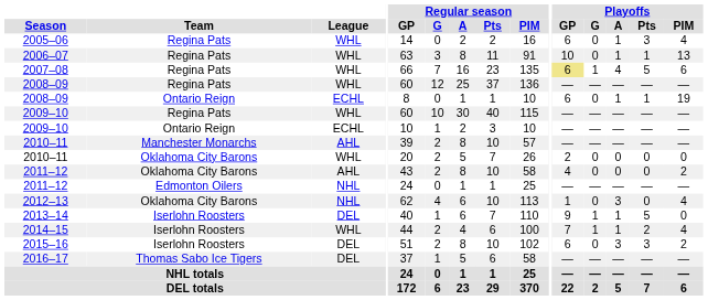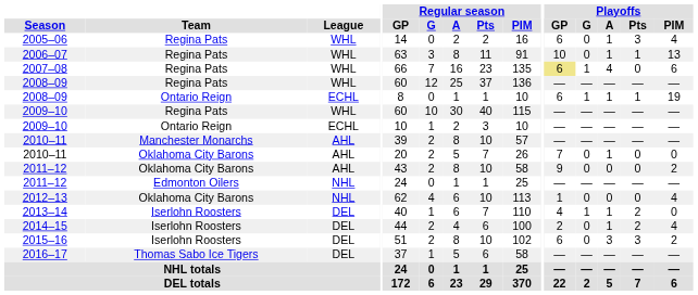 <table border="0" cellpadding="1" cellspacing="0" style="text-align:center; width:60em">
 <tr bgcolor="#e0e0e0">
 <th colspan="3" bgcolor="#ffffff"></th>
 <th rowspan="99" bgcolor="#ffffff"></th>
 <th colspan="5"><a href='#'>Regular season</a></th>
 <th rowspan="99" bgcolor="#ffffff"></th>
 <th colspan="5"><a href='#'>Playoffs</a></th>
 </tr>
 <tr bgcolor="#e0e0e0">
 <th><a href='#'>Season</a></th>
 <th>Team</th>
 <th>League</th>
 <th>GP</th>
 <th><a href='#'>G</a></th>
 <th><a href='#'>A</a></th>
 <th><a href='#'>Pts</a></th>
 <th><a href='#'>PIM</a></th>
 <th>GP</th>
 <th>G</th>
 <th>A</th>
 <th>Pts</th>
 <th>PIM</th>
 </tr>
 <tr>
 <td><a href='#'>2005–06</a></td>
 <td><a href='#'>Regina Pats</a></td>
 <td><a href='#'>WHL</a></td>
 <td>14</td>
 <td>0</td>
 <td>2</td>
 <td>2</td>
 <td>16</td>
 <td>6</td>
 <td>0</td>
 <td>1</td>
 <td>3</td>
 <td>4</td>
 </tr>
 <tr bgcolor="#f0f0f0">
 <td><a href='#'>2006–07</a></td>
 <td>Regina Pats</td>
 <td>WHL</td>
 <td>63</td>
 <td>3</td>
 <td>8</td>
 <td>11</td>
 <td>91</td>
 <td>10</td>
 <td>0</td>
 <td>1</td>
 <td>1</td>
 <td>13</td>
 </tr>
 <tr>
 <td><a href='#'>2007–08</a></td>
 <td>Regina Pats</td>
 <td>WHL</td>
 <td>66</td>
 <td>7</td>
 <td>16</td>
 <td>23</td>
 <td>135</td>
 <td style="background: khaki;">6</td>
 <td>1</td>
 <td>4</td>
-<td>5</td>
+<td>0</td>
 <td>6</td>
 </tr>
 <tr bgcolor="#f0f0f0">
 <td><a href='#'>2008–09</a></td>
 <td>Regina Pats</td>
 <td>WHL</td>
 <td>60</td>
 <td>12</td>
 <td>25</td>
 <td>37</td>
 <td>136</td>
 <td>—</td>
 <td>—</td>
 <td>—</td>
 <td>—</td>
 <td>—</td>
 </tr>
 <tr>
 <td><a href='#'>2008–09</a></td>
 <td><a href='#'>Ontario Reign</a></td>
 <td><a href='#'>ECHL</a></td>
 <td>8</td>
 <td>0</td>
 <td>1</td>
 <td>1</td>
 <td>10</td>
 <td>6</td>
-<td>0</td>
+<td>1</td>
 <td>1</td>
 <td>1</td>
 <td>19</td>
 </tr>
 <tr bgcolor="#f0f0f0">
 <td><a href='#'>2009–10</a></td>
 <td>Regina Pats</td>
 <td>WHL</td>
 <td>60</td>
 <td>10</td>
 <td>30</td>
 <td>40</td>
 <td>115</td>
 <td>—</td>
 <td>—</td>
 <td>—</td>
 <td>—</td>
 <td>—</td>
 </tr>
 <tr>
 <td><a href='#'>2009–10</a></td>
 <td>Ontario Reign</td>
 <td>ECHL</td>
 <td>10</td>
 <td>1</td>
 <td>2</td>
 <td>3</td>
 <td>10</td>
 <td>—</td>
 <td>—</td>
 <td>—</td>
 <td>—</td>
 <td>—</td>
 </tr>
 <tr bgcolor="#f0f0f0">
 <td><a href='#'>2010–11</a></td>
 <td><a href='#'>Manchester Monarchs</a></td>
 <td><a href='#'>AHL</a></td>
 <td>39</td>
 <td>2</td>
 <td>8</td>
 <td>10</td>
 <td>57</td>
 <td>—</td>
 <td>—</td>
 <td>—</td>
 <td>—</td>
 <td>—</td>
 </tr>
 <tr>
 <td>2010–11</td>
 <td><a href='#'>Oklahoma City Barons</a></td>
-<td>WHL</td>
+<td>AHL</td>
 <td>20</td>
 <td>2</td>
 <td>5</td>
 <td>7</td>
 <td>26</td>
-<td>2</td>
+<td>7</td>
 <td>0</td>
-<td>0</td>
+<td>1</td>
 <td>0</td>
 <td>0</td>
 </tr>
 <tr bgcolor="#f0f0f0">
 <td><a href='#'>2011–12</a></td>
 <td>Oklahoma City Barons</td>
 <td>AHL</td>
 <td>43</td>
 <td>2</td>
 <td>8</td>
 <td>10</td>
 <td>58</td>
-<td>4</td>
+<td>9</td>
 <td>0</td>
 <td>0</td>
 <td>0</td>
 <td>2</td>
 </tr>
 <tr>
 <td><a href='#'>2011–12</a></td>
 <td><a href='#'>Edmonton Oilers</a></td>
 <td><a href='#'>NHL</a></td>
 <td>24</td>
 <td>0</td>
 <td>1</td>
 <td>1</td>
 <td>25</td>
 <td>—</td>
 <td>—</td>
 <td>—</td>
 <td>—</td>
 <td>—</td>
 </tr>
 <tr bgcolor="#f0f0f0">
 <td><a href='#'>2012–13</a></td>
 <td>Oklahoma City Barons</td>
 <td><a href='#'>NHL</a></td>
 <td>62</td>
 <td>4</td>
 <td>6</td>
 <td>10</td>
 <td>113</td>
 <td>1</td>
 <td>0</td>
-<td>3</td>
+<td>0</td>
 <td>0</td>
 <td>4</td>
 </tr>
 <tr>
 <td><a href='#'>2013–14</a></td>
 <td><a href='#'>Iserlohn Roosters</a></td>
 <td><a href='#'>DEL</a></td>
 <td>40</td>
 <td>1</td>
 <td>6</td>
 <td>7</td>
 <td>110</td>
-<td>9</td>
+<td>4</td>
 <td>1</td>
 <td>1</td>
-<td>5</td>
+<td>2</td>
 <td>0</td>
 </tr>
 <tr bgcolor="#f0f0f0">
 <td><a href='#'>2014–15</a></td>
 <td>Iserlohn Roosters</td>
-<td>WHL</td>
+<td>DEL</td>
 <td>44</td>
 <td>2</td>
 <td>4</td>
 <td>6</td>
 <td>100</td>
-<td>7</td>
-<td>1</td>
+<td>2</td>
+<td>0</td>
 <td>1</td>
 <td>2</td>
 <td>4</td>
 </tr>
 <tr>
 <td><a href='#'>2015–16</a></td>
 <td>Iserlohn Roosters</td>
 <td>DEL</td>
 <td>51</td>
 <td>2</td>
 <td>8</td>
 <td>10</td>
 <td>102</td>
 <td>6</td>
 <td>0</td>
 <td>3</td>
 <td>3</td>
 <td>2</td>
 </tr>
 <tr bgcolor="#f0f0f0">
 <td><a href='#'>2016–17</a></td>
 <td><a href='#'>Thomas Sabo Ice Tigers</a></td>
 <td>DEL</td>
 <td>37</td>
 <td>1</td>
 <td>5</td>
 <td>6</td>
 <td>58</td>
 <td>—</td>
 <td>—</td>
 <td>—</td>
 <td>—</td>
 <td>—</td>
 </tr>
 <tr bgcolor="#e0e0e0">
 <th colspan="3">NHL totals</th>
 <th>24</th>
 <th>0</th>
 <th>1</th>
 <th>1</th>
 <th>25</th>
 <th>—</th>
 <th>—</th>
 <th>—</th>
 <th>—</th>
 <th>—</th>
 </tr>
 <tr bgcolor="#e0e0e0">
 <th colspan="3">DEL totals</th>
 <th>172</th>
 <th>6</th>
 <th>23</th>
 <th>29</th>
 <th>370</th>
 <th>22</th>
 <th>2</th>
 <th>5</th>
 <th>7</th>
 <th>6</th>
 </tr>
 </table>
